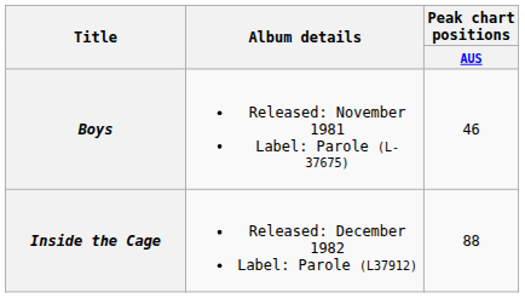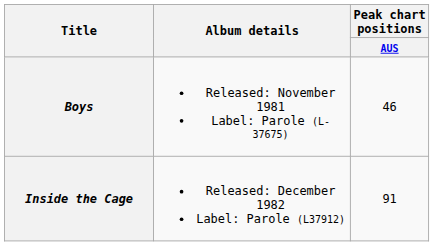 <table class="wikitable plainrowheaders" style="text-align:center;" border="1">
 <tr>
 <th scope="col" rowspan="2" style="width:12em;">Title</th>
 <th scope="col" rowspan="2" style="width:16em;">Album details</th>
 <th scope="col" colspan="1">Peak chart<br>positions</th>
 </tr>
 <tr>
 <th scope="col" style="text-align:center;"><small><a href='#'>AUS</a></small><br></th>
 </tr>
 <tr>
 <th scope="row"><em>Boys</em></th>
 <td><br><ul><li>Released: November 1981</li><li>Label: Parole <small>(L-37675)</small></li></ul></td>
 <td align="center">46</td>
 </tr>
 <tr>
 <th scope="row"><em>Inside the Cage</em></th>
 <td><br><ul><li>Released: December 1982</li><li>Label: Parole <small>(L37912)</small></li></ul></td>
-<td align="center">88</td>
+<td align="center">91</td>
 </tr>
 </table>
